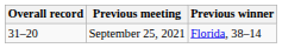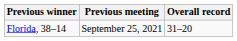 <table class="wikitable">
 <tr>
+<th>Previous winner</th>
+<th>Previous meeting</th>
 <th>Overall record</th>
-<th>Previous meeting</th>
-<th>Previous winner</th>
 </tr>
 <tr>
+<td><a href='#'>Florida</a>, 38–14</td>
+<td>September 25, 2021</td>
 <td>31–20</td>
-<td>September 25, 2021</td>
-<td><a href='#'>Florida</a>, 38–14</td>
 </tr>
 </table>
